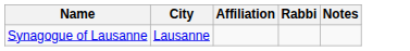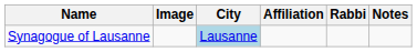 <table class="wikitable sortable">
 <tr>
 <th>Name</th>
+<th class="unsortable">Image</th>
 <th>City</th>
 <th>Affiliation</th>
 <th>Rabbi</th>
 <th>Notes</th>
 </tr>
 <tr>
 <td><a href='#'>Synagogue of Lausanne</a></td>
-<td><a href='#'>Lausanne</a></td>
+<td></td>
+<td style="background: lightblue;"><a href='#'>Lausanne</a></td>
 <td></td>
 <td></td>
 <td></td>
 </tr>
 </table>
